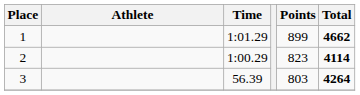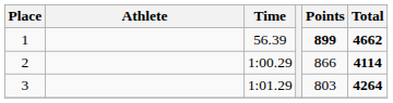 <table class="wikitable" style="text-align:center">
 <tr>
 <th>Place</th>
 <th width=210>Athlete</th>
 <th>Time</th>
 <th rowspan=4></th>
 <th>Points</th>
 <th>Total</th>
 </tr>
 <tr>
 <td>1</td>
 <td align=left></td>
-<td>1:01.29</td>
-<td>899</td>
+<td>56.39</td>
+<td><strong>899</strong></td>
 <td><strong>4662</strong></td>
 </tr>
 <tr>
 <td>2</td>
 <td align=left></td>
 <td>1:00.29</td>
-<td>823</td>
+<td>866</td>
 <td><strong>4114</strong></td>
 </tr>
 <tr>
 <td>3</td>
 <td align=left></td>
-<td>56.39</td>
+<td>1:01.29</td>
 <td>803</td>
 <td><strong>4264</strong></td>
 </tr>
 <tr>
 </tr>
 </table>
